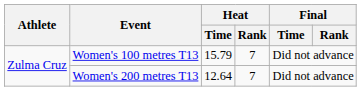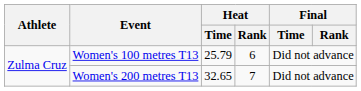 <table class="wikitable" style="font-size:90%">
 <tr>
 <th rowspan="2">Athlete</th>
 <th rowspan="2">Event</th>
 <th colspan="2">Heat</th>
 <th colspan="2">Final</th>
 </tr>
 <tr>
 <th>Time</th>
 <th>Rank</th>
 <th>Time</th>
 <th>Rank</th>
 </tr>
 <tr>
 <td rowspan="2"><a href='#'>Zulma Cruz</a></td>
 <td><a href='#'>Women's 100 metres T13</a></td>
-<td align="center">15.79</td>
-<td align="center">7</td>
+<td align="center">25.79</td>
+<td align="center">6</td>
 <td colspan="2" align="center">Did not advance</td>
 </tr>
 <tr>
 <td><a href='#'>Women's 200 metres T13</a></td>
-<td align="center">12.64</td>
+<td align="center">32.65</td>
 <td align="center">7</td>
 <td colspan="2" align="center">Did not advance</td>
 </tr>
 </table>
